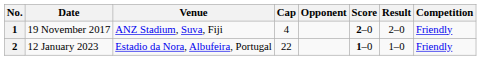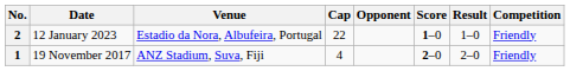 <table class="wikitable sortable plainrowheaders">
 <tr>
 <th scope=col>No.</th>
 <th scope=col data-sort-type=date>Date</th>
 <th scope=col>Venue</th>
 <th scope=col>Cap</th>
 <th scope=col>Opponent</th>
 <th scope=col>Score</th>
 <th scope=col>Result</th>
 <th scope=col>Competition</th>
 </tr>
 <tr>
+<th scope=row>2</th>
+<td>12 January 2023</td>
+<td><a href='#'>Estadio da Nora</a>, <a href='#'>Albufeira</a>, Portugal</td>
+<td align=center>22</td>
+<td></td>
+<td align=center><strong>1</strong>–0</td>
+<td align=center>1–0</td>
+<td><a href='#'>Friendly</a></td>
+</tr>
+<tr>
 <th scope=row>1</th>
 <td>19 November 2017</td>
 <td><a href='#'>ANZ Stadium</a>, <a href='#'>Suva</a>, Fiji</td>
 <td align=center>4</td>
 <td></td>
 <td align=center><strong>2</strong>–0</td>
 <td align=center>2–0</td>
 <td><a href='#'>Friendly</a></td>
 </tr>
-<tr>
-<th scope=row>2</th>
-<td>12 January 2023</td>
-<td><a href='#'>Estadio da Nora</a>, <a href='#'>Albufeira</a>, Portugal</td>
-<td align=center>22</td>
-<td></td>
-<td align=center><strong>1</strong>–0</td>
-<td align=center>1–0</td>
-<td><a href='#'>Friendly</a></td>
-</tr>
 </table>
